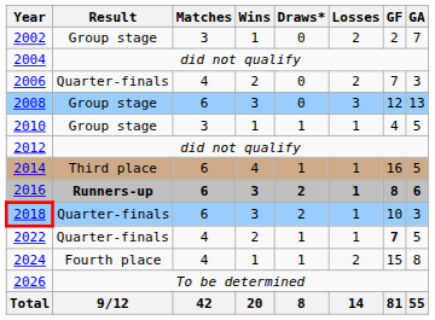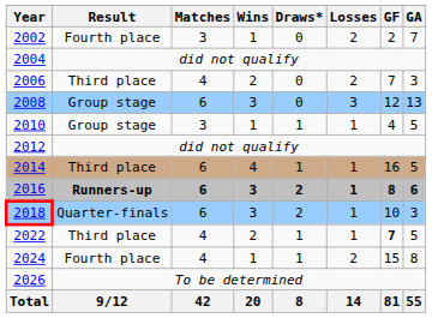 <table class="wikitable" style="text-align: center;">
 <tr>
 <th>Year</th>
 <th>Result</th>
 <th>Matches</th>
 <th>Wins</th>
 <th>Draws*</th>
 <th>Losses</th>
 <th>GF</th>
 <th>GA</th>
 </tr>
 <tr>
 <td> <a href='#'>2002</a></td>
-<td>Group stage</td>
+<td>Fourth place</td>
 <td>3</td>
 <td>1</td>
 <td>0</td>
 <td>2</td>
 <td>2</td>
 <td>7</td>
 </tr>
 <tr>
 <td> <a href='#'>2004</a></td>
 <td colspan=7><em>did not qualify</em></td>
 </tr>
 <tr>
 <td> <a href='#'>2006</a></td>
-<td>Quarter-finals</td>
+<td>Third place</td>
 <td>4</td>
 <td>2</td>
 <td>0</td>
 <td>2</td>
 <td>7</td>
 <td>3</td>
 </tr>
 <tr style="background:#9acdff;">
 <td> <a href='#'>2008</a></td>
 <td>Group stage</td>
 <td>6</td>
 <td>3</td>
 <td>0</td>
 <td>3</td>
 <td>12</td>
 <td>13</td>
 </tr>
 <tr>
 <td> <a href='#'>2010</a></td>
 <td>Group stage</td>
 <td>3</td>
 <td>1</td>
 <td>1</td>
 <td>1</td>
 <td>4</td>
 <td>5</td>
 </tr>
 <tr>
 <td> <a href='#'>2012</a></td>
 <td colspan=7><em>did not qualify</em></td>
 </tr>
 <tr bgcolor=#CFAA88>
 <td> <a href='#'>2014</a></td>
 <td>Third place</td>
 <td>6</td>
 <td>4</td>
 <td>1</td>
 <td>1</td>
 <td>16</td>
 <td>5</td>
 </tr>
 <tr bgcolor=silver>
 <td> <a href='#'>2016</a></td>
 <td><strong>Runners-up</strong></td>
 <td><strong>6</strong></td>
 <td><strong>3</strong></td>
 <td><strong>2</strong></td>
 <td><strong>1</strong></td>
 <td><strong>8</strong></td>
 <td><strong>6</strong></td>
 </tr>
 <tr style="background:#9acdff;">
 <td style="border: 3px solid red"> <a href='#'>2018</a></td>
 <td>Quarter-finals</td>
 <td>6</td>
 <td>3</td>
 <td>2</td>
 <td>1</td>
 <td>10</td>
 <td>3</td>
 </tr>
 <tr>
 <td> <a href='#'>2022</a></td>
-<td>Quarter-finals</td>
+<td>Third place</td>
 <td>4</td>
 <td>2</td>
 <td>1</td>
 <td>1</td>
 <td><strong>7</strong></td>
 <td>5</td>
 </tr>
 <tr>
 <td> <a href='#'>2024</a></td>
 <td>Fourth place</td>
 <td>4</td>
 <td>1</td>
 <td>1</td>
 <td>2</td>
 <td>15</td>
 <td>8</td>
 </tr>
 <tr>
 <td> <a href='#'>2026</a></td>
 <td colspan=7><em>To be determined</em></td>
 </tr>
 <tr>
 <th>Total</th>
 <th>9/12</th>
 <th>42</th>
 <th>20</th>
 <th>8</th>
 <th>14</th>
 <th>81</th>
 <th>55</th>
 </tr>
 </table>
